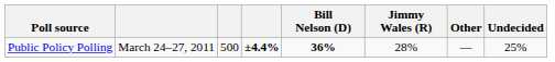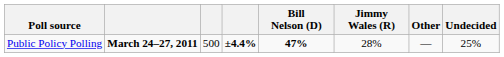 <table class="wikitable" style="text-align:center">
 <tr valign= bottom>
 <th>Poll source</th>
 <th></th>
 <th></th>
 <th></th>
 <th style="width:100px;">Bill<br>Nelson (D)</th>
 <th style="width:100px;">Jimmy<br>Wales (R)</th>
 <th>Other</th>
 <th>Undecided</th>
 </tr>
 <tr>
 <td align=left><a href='#'>Public Policy Polling</a></td>
-<td>March 24–27, 2011</td>
+<td><strong>March 24–27, 2011</strong></td>
 <td>500</td>
 <td><strong>±4.4%</strong></td>
-<td><strong>36%</strong></td>
+<td><strong>47%</strong></td>
 <td>28%</td>
 <td>—</td>
 <td>25%</td>
 </tr>
 </table>
